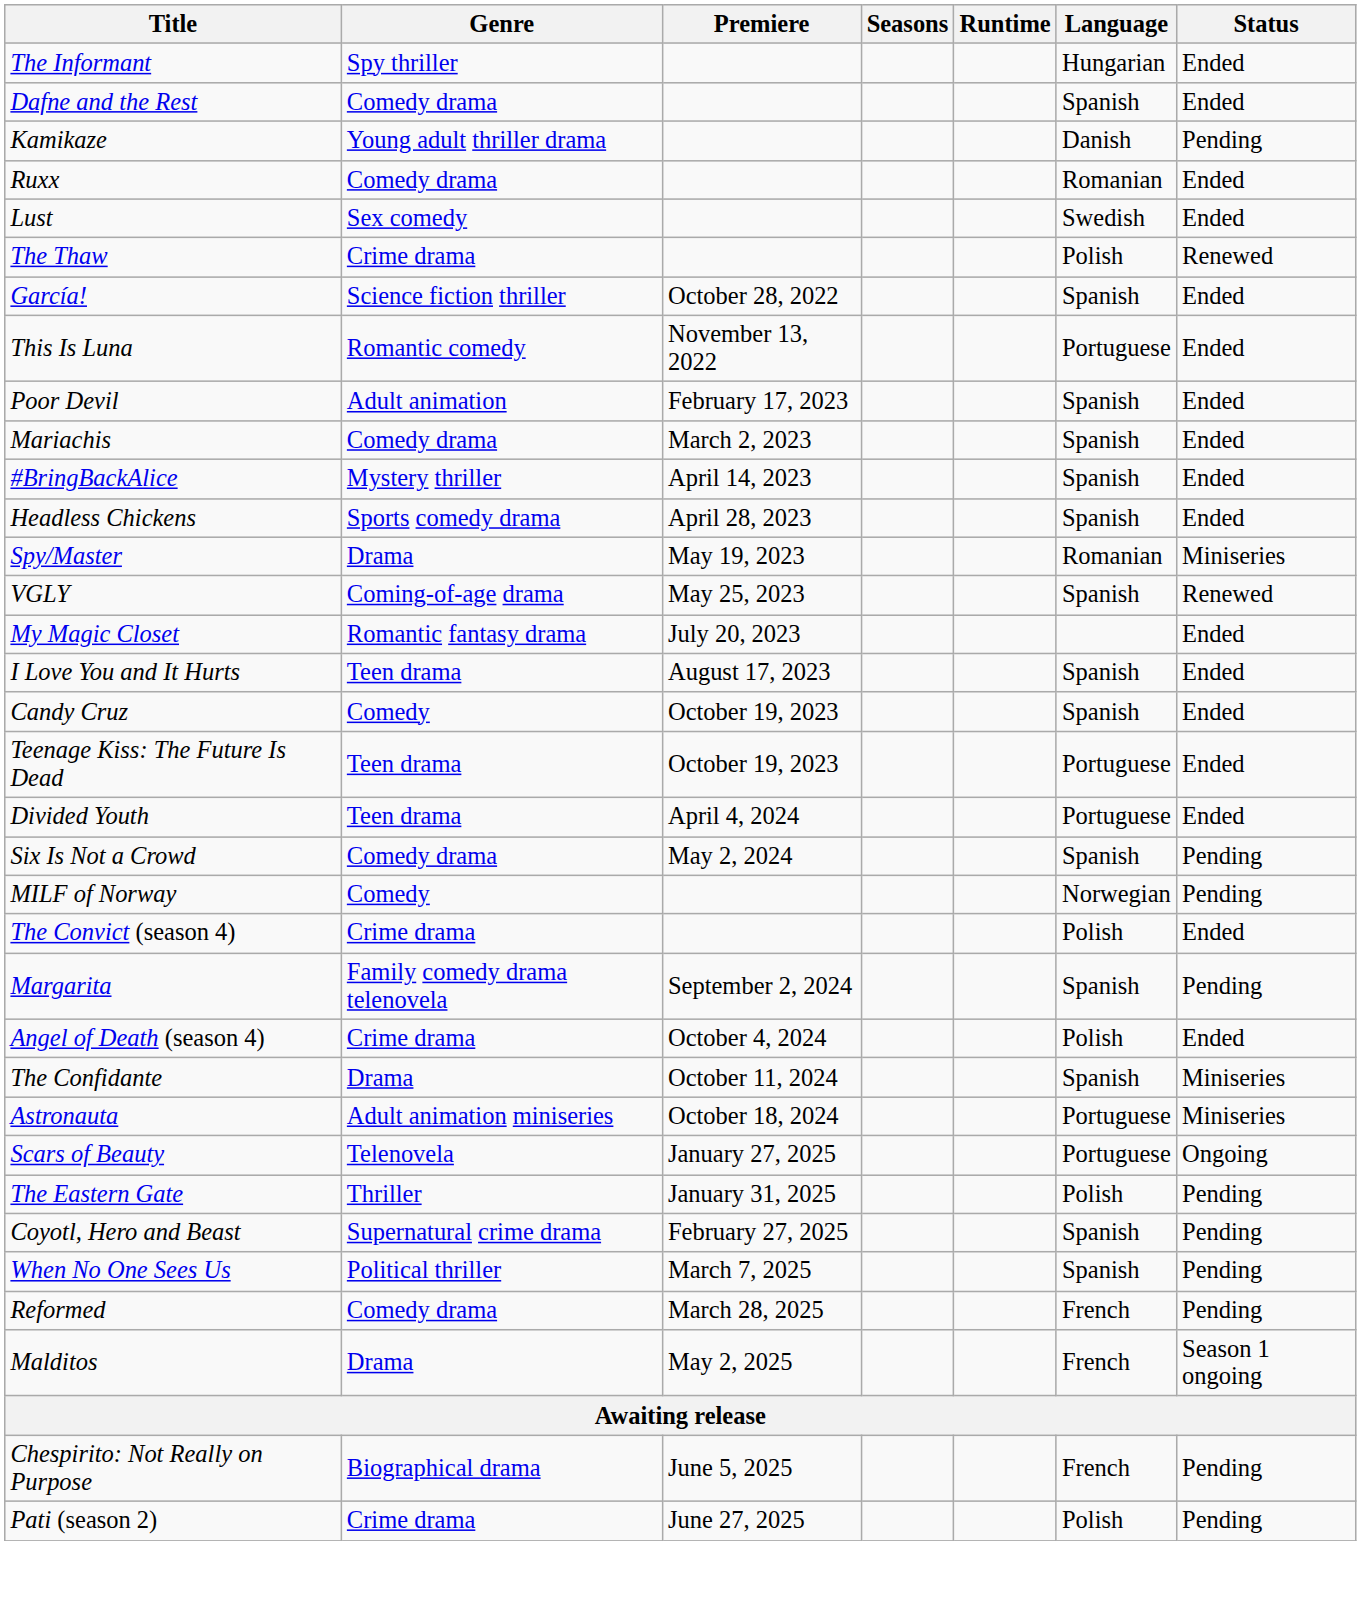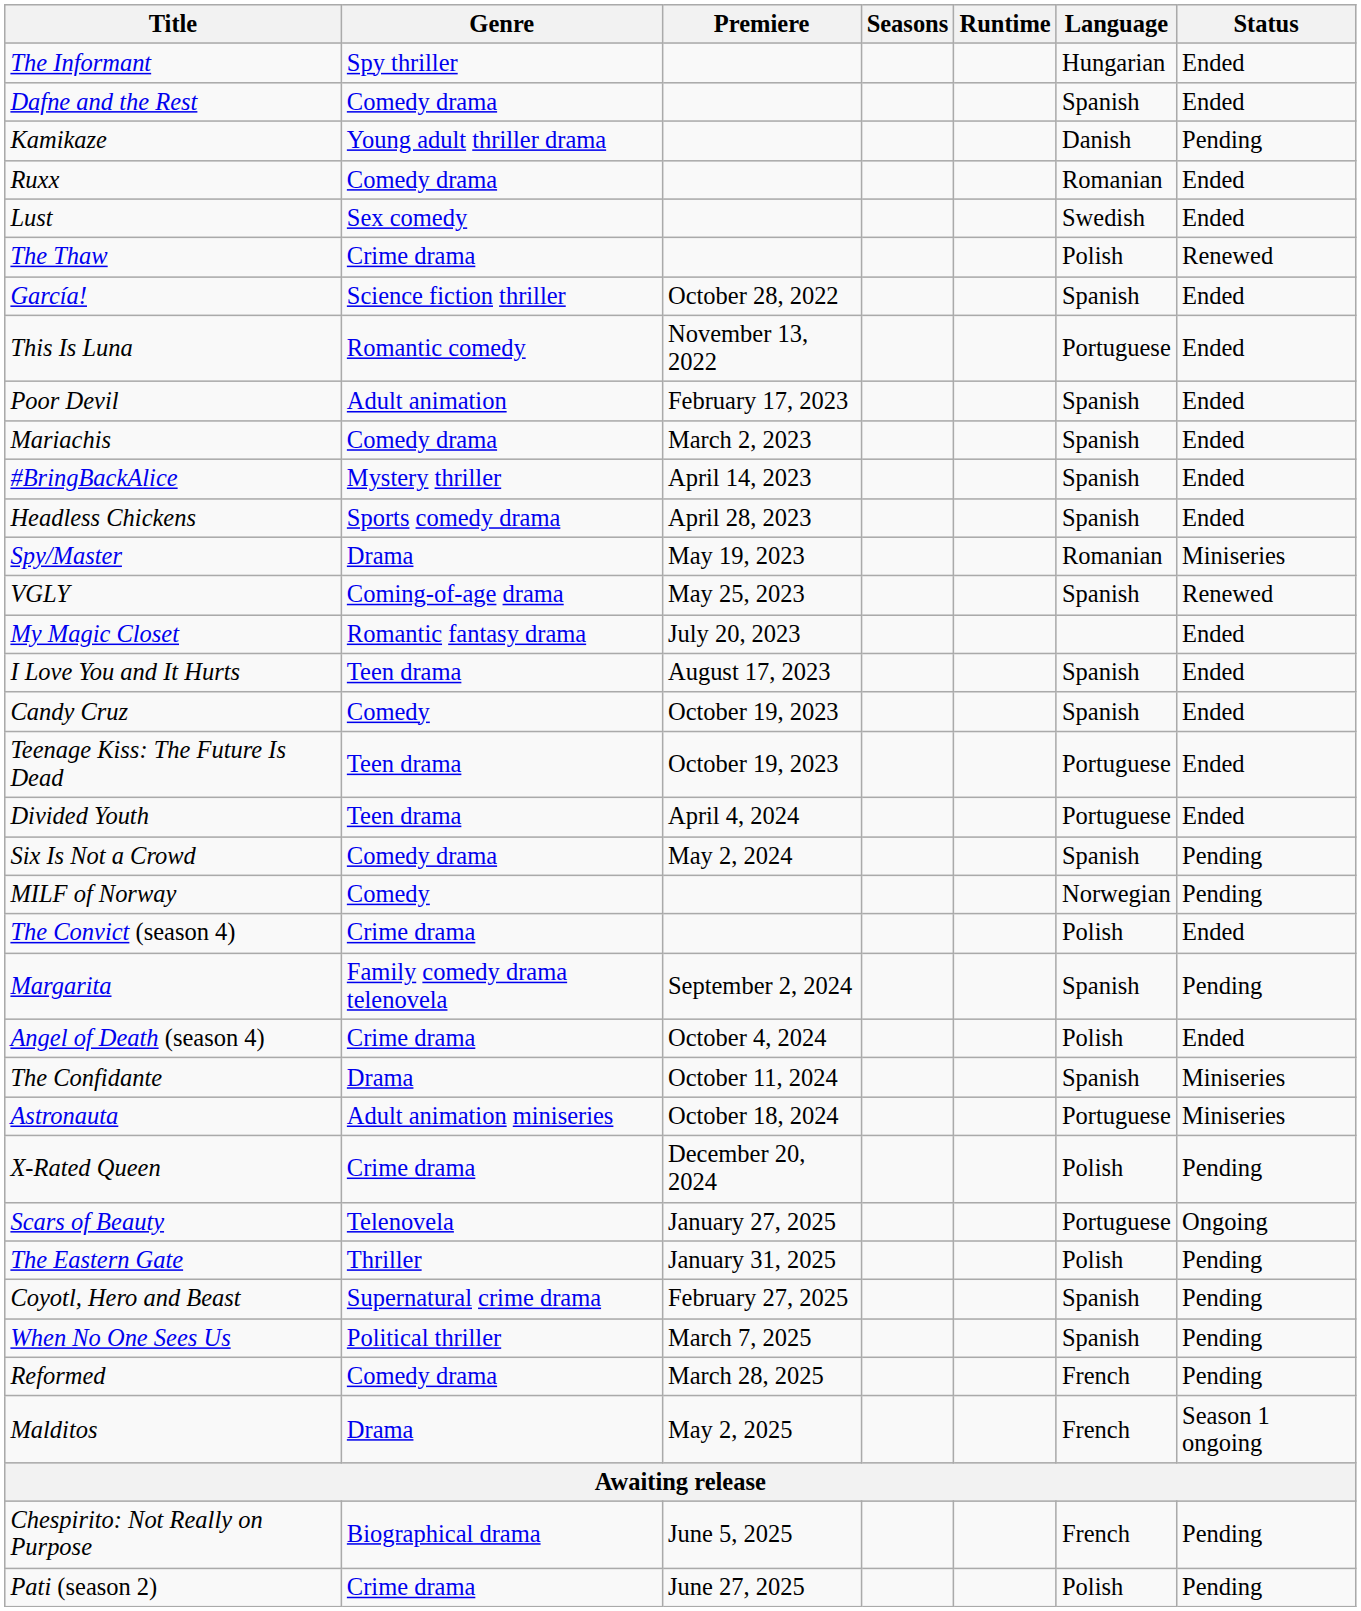 <table class="wikitable sortable" style="width:100%">
 <tr>
 <th>Title</th>
 <th>Genre</th>
 <th>Premiere</th>
 <th>Seasons</th>
 <th>Runtime</th>
 <th>Language</th>
 <th>Status</th>
 </tr>
 <tr>
 <td><em><a href='#'>The Informant</a></em></td>
 <td><a href='#'>Spy thriller</a></td>
 <td></td>
 <td></td>
 <td></td>
 <td>Hungarian</td>
 <td>Ended</td>
 </tr>
 <tr>
 <td><em><a href='#'>Dafne and the Rest</a></em></td>
 <td><a href='#'>Comedy drama</a></td>
 <td></td>
 <td></td>
 <td></td>
 <td>Spanish</td>
 <td>Ended</td>
 </tr>
 <tr>
 <td><em>Kamikaze</em></td>
 <td><a href='#'>Young adult</a> <a href='#'>thriller drama</a></td>
 <td></td>
 <td></td>
 <td></td>
 <td>Danish</td>
 <td>Pending</td>
 </tr>
 <tr>
 <td><em>Ruxx</em></td>
 <td><a href='#'>Comedy drama</a></td>
 <td></td>
 <td></td>
 <td></td>
 <td>Romanian</td>
 <td>Ended</td>
 </tr>
 <tr>
 <td><em>Lust</em></td>
 <td><a href='#'>Sex comedy</a></td>
 <td></td>
 <td></td>
 <td></td>
 <td>Swedish</td>
 <td>Ended</td>
 </tr>
 <tr>
 <td><em><a href='#'>The Thaw</a></em></td>
 <td><a href='#'>Crime drama</a></td>
 <td></td>
 <td></td>
 <td></td>
 <td>Polish</td>
 <td>Renewed</td>
 </tr>
 <tr>
 <td><em><a href='#'>García!</a></em></td>
 <td><a href='#'>Science fiction</a> <a href='#'>thriller</a></td>
 <td>October 28, 2022</td>
 <td></td>
 <td></td>
 <td>Spanish</td>
 <td>Ended</td>
 </tr>
 <tr>
 <td><em>This Is Luna</em></td>
 <td><a href='#'>Romantic comedy</a></td>
 <td>November 13, 2022</td>
 <td></td>
 <td></td>
 <td>Portuguese</td>
 <td>Ended</td>
 </tr>
 <tr>
 <td><em>Poor Devil</em></td>
 <td><a href='#'>Adult animation</a></td>
 <td>February 17, 2023</td>
 <td></td>
 <td></td>
 <td>Spanish</td>
 <td>Ended</td>
 </tr>
 <tr>
 <td><em>Mariachis</em></td>
 <td><a href='#'>Comedy drama</a></td>
 <td>March 2, 2023</td>
 <td></td>
 <td></td>
 <td>Spanish</td>
 <td>Ended</td>
 </tr>
 <tr>
 <td><em><a href='#'>#BringBackAlice</a></em></td>
 <td><a href='#'>Mystery</a> <a href='#'>thriller</a></td>
 <td>April 14, 2023</td>
 <td></td>
 <td></td>
 <td>Spanish</td>
 <td>Ended</td>
 </tr>
 <tr>
 <td><em>Headless Chickens</em></td>
 <td><a href='#'>Sports</a> <a href='#'>comedy drama</a></td>
 <td>April 28, 2023</td>
 <td></td>
 <td></td>
 <td>Spanish</td>
 <td>Ended</td>
 </tr>
 <tr>
 <td><em><a href='#'>Spy/Master</a></em></td>
 <td><a href='#'>Drama</a></td>
 <td>May 19, 2023</td>
 <td></td>
 <td></td>
 <td>Romanian</td>
 <td>Miniseries</td>
 </tr>
 <tr>
 <td><em>VGLY</em></td>
 <td><a href='#'>Coming-of-age</a> <a href='#'>drama</a></td>
 <td>May 25, 2023</td>
 <td></td>
 <td></td>
 <td>Spanish</td>
 <td>Renewed</td>
 </tr>
 <tr>
 <td><em><a href='#'>My Magic Closet</a></em></td>
 <td><a href='#'>Romantic</a> <a href='#'>fantasy drama</a></td>
 <td>July 20, 2023</td>
 <td></td>
 <td></td>
 <td></td>
 <td>Ended</td>
 </tr>
 <tr>
 <td><em>I Love You and It Hurts</em></td>
 <td><a href='#'>Teen drama</a></td>
 <td>August 17, 2023</td>
 <td></td>
 <td></td>
 <td>Spanish</td>
 <td>Ended</td>
 </tr>
 <tr>
 <td><em>Candy Cruz</em></td>
 <td><a href='#'>Comedy</a></td>
 <td>October 19, 2023</td>
 <td></td>
 <td></td>
 <td>Spanish</td>
 <td>Ended</td>
 </tr>
 <tr>
 <td><em>Teenage Kiss: The Future Is Dead</em></td>
 <td><a href='#'>Teen drama</a></td>
 <td>October 19, 2023</td>
 <td></td>
 <td></td>
 <td>Portuguese</td>
 <td>Ended</td>
 </tr>
 <tr>
 <td><em>Divided Youth</em></td>
 <td><a href='#'>Teen drama</a></td>
 <td>April 4, 2024</td>
 <td></td>
 <td></td>
 <td>Portuguese</td>
 <td>Ended</td>
 </tr>
 <tr>
 <td><em>Six Is Not a Crowd</em></td>
 <td><a href='#'>Comedy drama</a></td>
 <td>May 2, 2024</td>
 <td></td>
 <td></td>
 <td>Spanish</td>
 <td>Pending</td>
 </tr>
 <tr>
 <td><em>MILF of Norway</em></td>
 <td><a href='#'>Comedy</a></td>
 <td></td>
 <td></td>
 <td></td>
 <td>Norwegian</td>
 <td>Pending</td>
 </tr>
 <tr>
 <td><em><a href='#'>The Convict</a></em> (season 4)</td>
 <td><a href='#'>Crime drama</a></td>
 <td></td>
 <td></td>
 <td></td>
 <td>Polish</td>
 <td>Ended</td>
 </tr>
 <tr>
 <td><em><a href='#'>Margarita</a></em></td>
 <td><a href='#'>Family</a> <a href='#'>comedy drama</a> <a href='#'>telenovela</a></td>
 <td>September 2, 2024</td>
 <td></td>
 <td></td>
 <td>Spanish</td>
 <td>Pending</td>
 </tr>
 <tr>
 <td><em><a href='#'>Angel of Death</a></em> (season 4)</td>
 <td><a href='#'>Crime drama</a></td>
 <td>October 4, 2024</td>
 <td></td>
 <td></td>
 <td>Polish</td>
 <td>Ended</td>
 </tr>
 <tr>
 <td><em>The Confidante</em></td>
 <td><a href='#'>Drama</a></td>
 <td>October 11, 2024</td>
 <td></td>
 <td></td>
 <td>Spanish</td>
 <td>Miniseries</td>
 </tr>
 <tr>
 <td><em><a href='#'>Astronauta</a></em></td>
 <td><a href='#'>Adult animation</a> <a href='#'>miniseries</a></td>
 <td>October 18, 2024</td>
 <td></td>
 <td></td>
 <td>Portuguese</td>
 <td>Miniseries</td>
 </tr>
 <tr>
+<td><em>X-Rated Queen</em></td>
+<td><a href='#'>Crime drama</a></td>
+<td>December 20, 2024</td>
+<td></td>
+<td></td>
+<td>Polish</td>
+<td>Pending</td>
+</tr>
+<tr>
 <td><em><a href='#'>Scars of Beauty</a></em></td>
 <td><a href='#'>Telenovela</a></td>
 <td>January 27, 2025</td>
 <td></td>
 <td></td>
 <td>Portuguese</td>
 <td>Ongoing</td>
 </tr>
 <tr>
 <td><em><a href='#'>The Eastern Gate</a></em></td>
 <td><a href='#'>Thriller</a></td>
 <td>January 31, 2025</td>
 <td></td>
 <td></td>
 <td>Polish</td>
 <td>Pending</td>
 </tr>
 <tr>
 <td><em>Coyotl, Hero and Beast</em></td>
 <td><a href='#'>Supernatural</a> <a href='#'>crime drama</a></td>
 <td>February 27, 2025</td>
 <td></td>
 <td></td>
 <td>Spanish</td>
 <td>Pending</td>
 </tr>
 <tr>
 <td><em><a href='#'>When No One Sees Us</a></em></td>
 <td><a href='#'>Political thriller</a></td>
 <td>March 7, 2025</td>
 <td></td>
 <td></td>
 <td>Spanish</td>
 <td>Pending</td>
 </tr>
 <tr>
 <td><em>Reformed</em></td>
 <td><a href='#'>Comedy drama</a></td>
 <td>March 28, 2025</td>
 <td></td>
 <td></td>
 <td>French</td>
 <td>Pending</td>
 </tr>
 <tr>
 <td><em>Malditos</em></td>
 <td><a href='#'>Drama</a></td>
 <td>May 2, 2025</td>
 <td></td>
 <td></td>
 <td>French</td>
 <td>Season 1 ongoing</td>
 </tr>
 <tr>
 <th colspan="7">Awaiting release</th>
 </tr>
 <tr>
 <td><em>Chespirito: Not Really on Purpose</em></td>
 <td><a href='#'>Biographical drama</a></td>
 <td>June 5, 2025</td>
 <td></td>
 <td></td>
 <td>French</td>
 <td>Pending</td>
 </tr>
 <tr>
 <td><em>Pati</em> (season 2)</td>
 <td><a href='#'>Crime drama</a></td>
 <td>June 27, 2025</td>
 <td></td>
 <td></td>
 <td>Polish</td>
 <td>Pending</td>
 </tr>
 </table>
